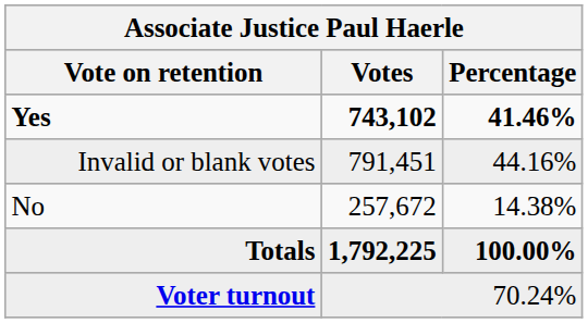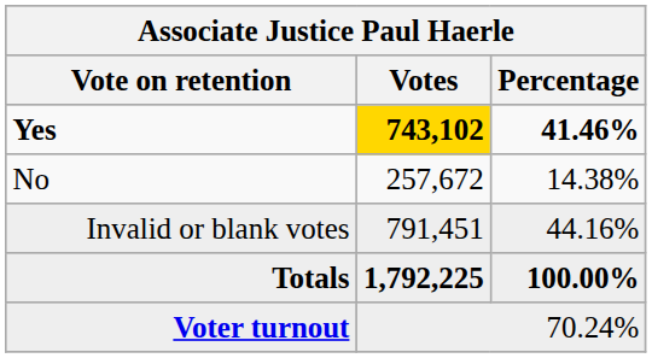 <table class="wikitable" style="font-size: 95%;">
 <tr style="background-color:#E9E9E9">
 <th colspan="3">Associate Justice Paul Haerle</th>
 </tr>
 <tr bgcolor="#EEEEEE" align="center">
 <th style="width: 170px">Vote on retention</th>
 <th style="width: 50px">Votes</th>
 <th style="width: 40px">Percentage</th>
 </tr>
 <tr>
 <td><strong>Yes</strong></td>
-<td align="right"><strong>743,102</strong></td>
+<td align="right" style="background: gold;"><strong>743,102</strong></td>
 <td align="right"><strong>41.46%</strong></td>
+</tr>
+<tr>
+<td>No</td>
+<td align="right">257,672</td>
+<td align="right">14.38%</td>
 </tr>
 <tr bgcolor="#EEEEEE">
 <td align="right">Invalid or blank votes</td>
 <td align="right">791,451</td>
 <td align="right">44.16%</td>
-</tr>
-<tr>
-<td>No</td>
-<td align="right">257,672</td>
-<td align="right">14.38%</td>
 </tr>
 <tr bgcolor="#EEEEEE">
 <td align="right"><strong>Totals</strong></td>
 <td align="right"><strong>1,792,225</strong></td>
 <td align="right"><strong>100.00%</strong></td>
 </tr>
 <tr bgcolor="#EEEEEE">
 <td align="right"><strong><a href='#'>Voter turnout</a></strong></td>
 <td colspan="2" align="right">70.24%</td>
 </tr>
 </table>
